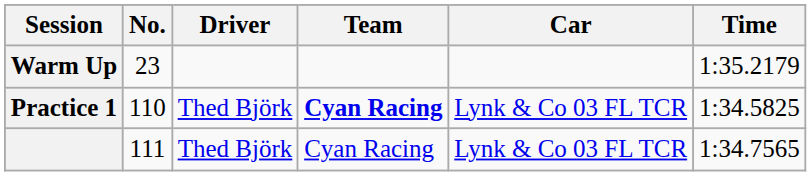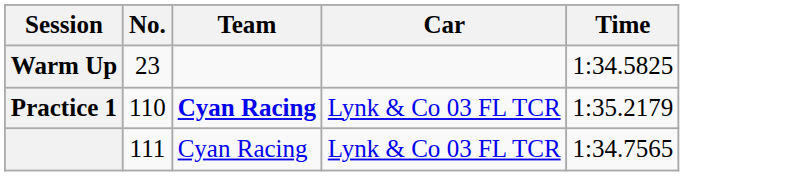 <table class="wikitable" style=font-size:85%;>
 <tr>
 <th>Session</th>
 <th>No.</th>
-<th>Driver</th>
 <th>Team</th>
 <th>Car</th>
 <th>Time</th>
 </tr>
 <tr>
 <th>Warm Up</th>
 <td align=center>23</td>
 <td></td>
 <td></td>
-<td></td>
-<td>1:35.2179</td>
+<td>1:34.5825</td>
 </tr>
 <tr>
 <th>Practice 1</th>
 <td align=center>110</td>
-<td> <a href='#'>Thed Björk</a></td>
 <td><strong> <a href='#'>Cyan Racing</a></strong></td>
 <td><a href='#'>Lynk & Co 03 FL TCR</a></td>
-<td>1:34.5825</td>
+<td>1:35.2179</td>
 </tr>
 <tr>
 <th></th>
 <td align=center>111</td>
-<td> <a href='#'>Thed Björk</a></td>
 <td> <a href='#'>Cyan Racing</a></td>
 <td><a href='#'>Lynk & Co 03 FL TCR</a></td>
 <td>1:34.7565</td>
 </tr>
 </table>
